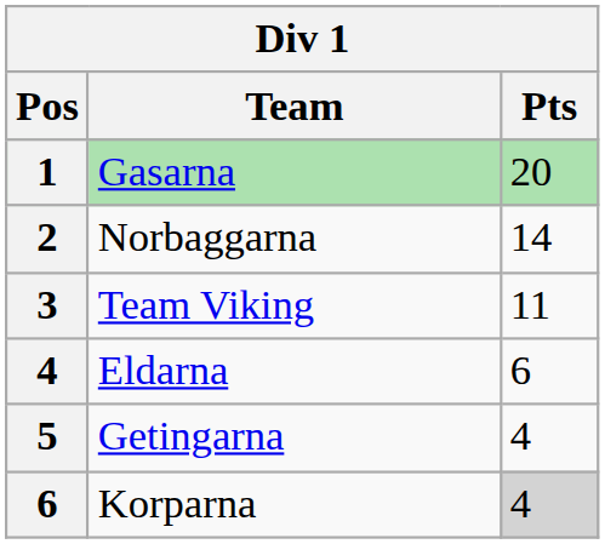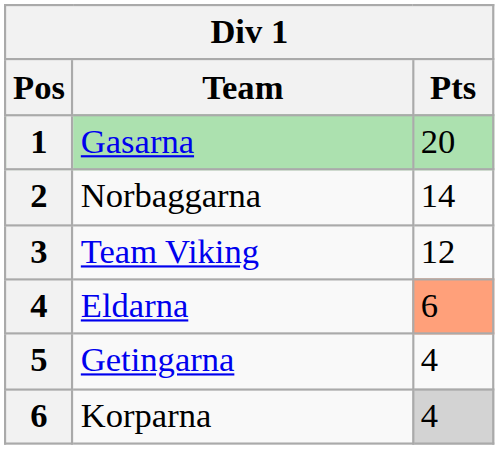 <table class="wikitable">
 <tr>
 <th colspan="3">Div 1</th>
 </tr>
 <tr>
 <th width=20>Pos</th>
 <th width=150>Team</th>
 <th width=30>Pts</th>
 </tr>
 <tr style="background:#ACE1AF;">
 <th>1</th>
 <td><a href='#'>Gasarna</a></td>
 <td>20</td>
 </tr>
 <tr>
 <th>2</th>
 <td>Norbaggarna</td>
 <td>14</td>
 </tr>
 <tr>
 <th>3</th>
 <td><a href='#'>Team Viking</a></td>
-<td>11</td>
+<td>12</td>
 </tr>
 <tr>
 <th>4</th>
 <td><a href='#'>Eldarna</a></td>
-<td>6</td>
+<td style="background: lightsalmon;">6</td>
 </tr>
 <tr>
 <th>5</th>
 <td><a href='#'>Getingarna</a></td>
 <td>4</td>
 </tr>
 <tr>
 <th>6</th>
 <td>Korparna</td>
 <td style="background: lightgrey;">4</td>
 </tr>
 </table>
